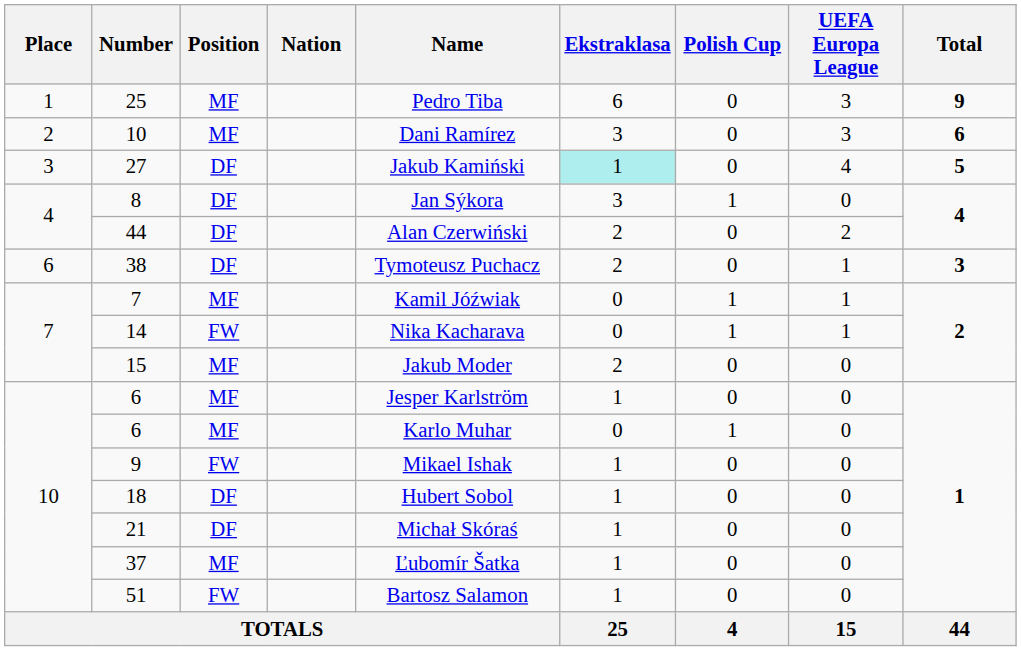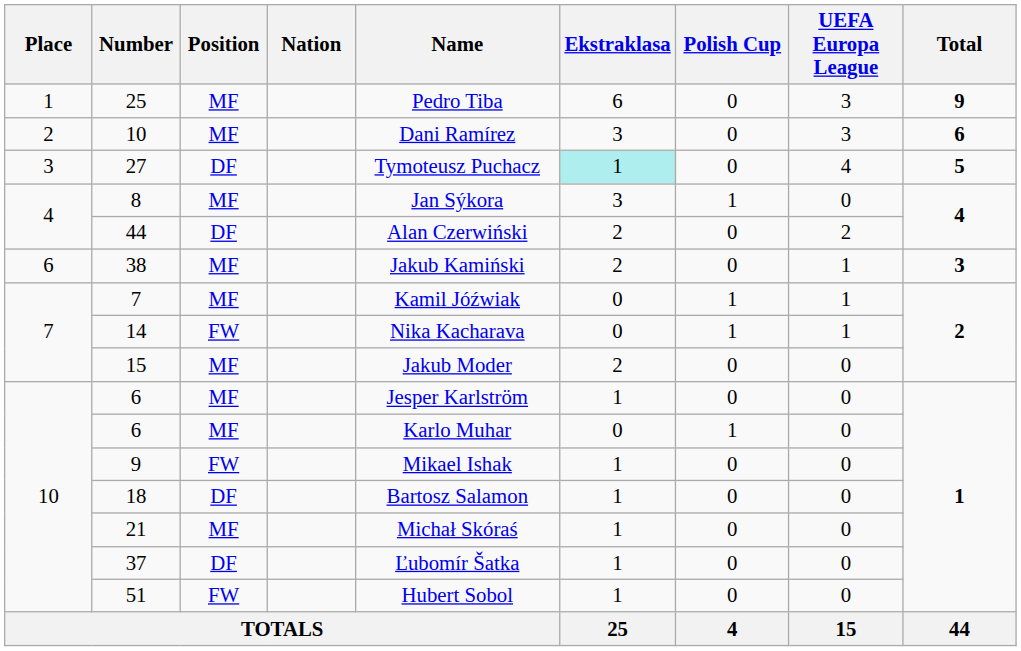 <table class="wikitable" style="font-size: 100%; text-align: center;">
 <tr>
 <th width=60>Place</th>
 <th width=60>Number</th>
 <th width=60>Position</th>
 <th width=60>Nation</th>
 <th width=150>Name</th>
 <th width=80><a href='#'>Ekstraklasa</a></th>
 <th width=80><a href='#'>Polish Cup</a></th>
 <th width=80><a href='#'>UEFA Europa League</a></th>
 <th width=80>Total</th>
 </tr>
 <tr>
 <td rowspan="1">1</td>
 <td>25</td>
 <td><a href='#'>MF</a></td>
 <td></td>
 <td><a href='#'>Pedro Tiba</a></td>
 <td>6</td>
 <td>0</td>
 <td>3</td>
 <td rowspan="1"><strong>9</strong></td>
 </tr>
 <tr>
 <td rowspan="1">2</td>
 <td>10</td>
 <td><a href='#'>MF</a></td>
 <td></td>
 <td><a href='#'>Dani Ramírez</a></td>
 <td>3</td>
 <td>0</td>
 <td>3</td>
 <td rowspan="1"><strong>6</strong></td>
 </tr>
 <tr>
 <td rowspan="1">3</td>
 <td>27</td>
 <td><a href='#'>DF</a></td>
 <td></td>
-<td><a href='#'>Jakub Kamiński</a></td>
+<td><a href='#'>Tymoteusz Puchacz</a></td>
 <td style="background: paleturquoise;">1</td>
 <td>0</td>
 <td>4</td>
 <td rowspan="1"><strong>5</strong></td>
 </tr>
 <tr>
 <td rowspan="2">4</td>
 <td>8</td>
-<td><a href='#'>DF</a></td>
+<td><a href='#'>MF</a></td>
 <td></td>
 <td><a href='#'>Jan Sýkora</a></td>
 <td>3</td>
 <td>1</td>
 <td>0</td>
 <td rowspan="2"><strong>4</strong></td>
 </tr>
 <tr>
 <td>44</td>
 <td><a href='#'>DF</a></td>
 <td></td>
 <td><a href='#'>Alan Czerwiński</a></td>
 <td>2</td>
 <td>0</td>
 <td>2</td>
 </tr>
 <tr>
 <td rowspan="1">6</td>
 <td>38</td>
-<td><a href='#'>DF</a></td>
+<td><a href='#'>MF</a></td>
 <td></td>
-<td><a href='#'>Tymoteusz Puchacz</a></td>
+<td><a href='#'>Jakub Kamiński</a></td>
 <td>2</td>
 <td>0</td>
 <td>1</td>
 <td rowspan="1"><strong>3</strong></td>
 </tr>
 <tr>
 <td rowspan="3">7</td>
 <td>7</td>
 <td><a href='#'>MF</a></td>
 <td></td>
 <td><a href='#'>Kamil Jóźwiak</a></td>
 <td>0</td>
 <td>1</td>
 <td>1</td>
 <td rowspan="3"><strong>2</strong></td>
 </tr>
 <tr>
 <td>14</td>
 <td><a href='#'>FW</a></td>
 <td></td>
 <td><a href='#'>Nika Kacharava</a></td>
 <td>0</td>
 <td>1</td>
 <td>1</td>
 </tr>
 <tr>
 <td>15</td>
 <td><a href='#'>MF</a></td>
 <td></td>
 <td><a href='#'>Jakub Moder</a></td>
 <td>2</td>
 <td>0</td>
 <td>0</td>
 </tr>
 <tr>
 <td rowspan="7">10</td>
 <td>6</td>
 <td><a href='#'>MF</a></td>
 <td></td>
 <td><a href='#'>Jesper Karlström</a></td>
 <td>1</td>
 <td>0</td>
 <td>0</td>
 <td rowspan="7"><strong>1</strong></td>
 </tr>
 <tr>
 <td>6</td>
 <td><a href='#'>MF</a></td>
 <td></td>
 <td><a href='#'>Karlo Muhar</a></td>
 <td>0</td>
 <td>1</td>
 <td>0</td>
 </tr>
 <tr>
 <td>9</td>
 <td><a href='#'>FW</a></td>
 <td></td>
 <td><a href='#'>Mikael Ishak</a></td>
 <td>1</td>
 <td>0</td>
 <td>0</td>
 </tr>
 <tr>
 <td>18</td>
 <td><a href='#'>DF</a></td>
 <td></td>
-<td><a href='#'>Hubert Sobol</a></td>
+<td><a href='#'>Bartosz Salamon</a></td>
 <td>1</td>
 <td>0</td>
 <td>0</td>
 </tr>
 <tr>
 <td>21</td>
-<td><a href='#'>DF</a></td>
+<td><a href='#'>MF</a></td>
 <td></td>
 <td><a href='#'>Michał Skóraś</a></td>
 <td>1</td>
 <td>0</td>
 <td>0</td>
 </tr>
 <tr>
 <td>37</td>
-<td><a href='#'>MF</a></td>
+<td><a href='#'>DF</a></td>
 <td></td>
 <td><a href='#'>Ľubomír Šatka</a></td>
 <td>1</td>
 <td>0</td>
 <td>0</td>
 </tr>
 <tr>
 <td>51</td>
 <td><a href='#'>FW</a></td>
 <td></td>
-<td><a href='#'>Bartosz Salamon</a></td>
+<td><a href='#'>Hubert Sobol</a></td>
 <td>1</td>
 <td>0</td>
 <td>0</td>
 </tr>
 <tr>
 <th colspan="5">TOTALS</th>
 <th>25</th>
 <th>4</th>
 <th>15</th>
 <th>44</th>
 </tr>
 </table>
